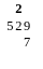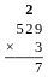 <table style="border-collapse: collapse; border-spacing: 2px; text-align:center">
 <tr>
 <td></td>
 <td></td>
 <td></td>
 <td></td>
 </tr>
 <tr>
 <td></td>
 <td></td>
 <td><strong>2</strong></td>
 <td></td>
 </tr>
 <tr>
 <td></td>
 <td>5</td>
 <td>2</td>
 <td>9</td>
 </tr>
 <tr>
+<td style="border-bottom: 1px solid black;">×</td>
+<td style="border-bottom: 1px solid black;"></td>
+<td style="border-bottom: 1px solid black;"></td>
+<td style="border-bottom: 1px solid black;">3</td>
+</tr>
+<tr>
 <td></td>
 <td></td>
 <td></td>
 <td>7</td>
 </tr>
 </table>
